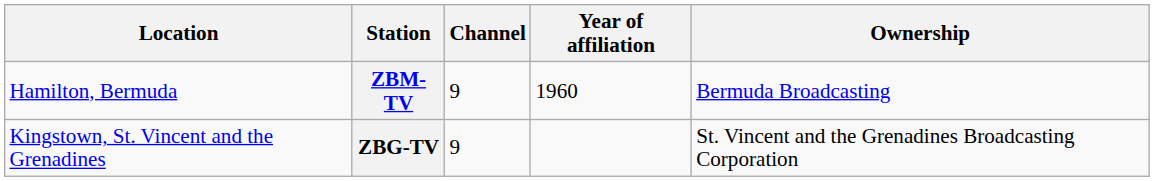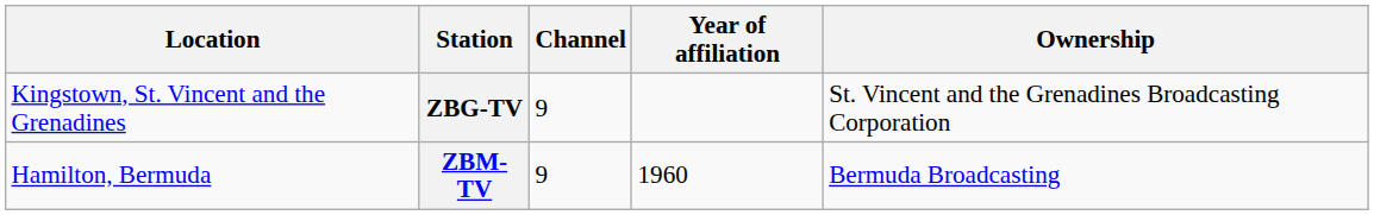 <table class="wikitable">
 <tr>
 <th scope="col">Location</th>
 <th scope="col">Station</th>
 <th scope="col">Channel</th>
 <th scope="col">Year of affiliation</th>
 <th scope="col">Ownership</th>
 </tr>
 <tr>
+<td><a href='#'>Kingstown, St. Vincent and the Grenadines</a></td>
+<th>ZBG-TV</th>
+<td>9</td>
+<td></td>
+<td>St. Vincent and the Grenadines Broadcasting Corporation</td>
+</tr>
+<tr>
 <td><a href='#'>Hamilton, Bermuda</a></td>
 <th scope="row"><a href='#'>ZBM-TV</a></th>
 <td>9</td>
 <td>1960</td>
 <td><a href='#'>Bermuda Broadcasting</a></td>
 </tr>
-<tr>
-<td><a href='#'>Kingstown, St. Vincent and the Grenadines</a></td>
-<th>ZBG-TV</th>
-<td>9</td>
-<td></td>
-<td>St. Vincent and the Grenadines Broadcasting Corporation</td>
-</tr>
 </table>
